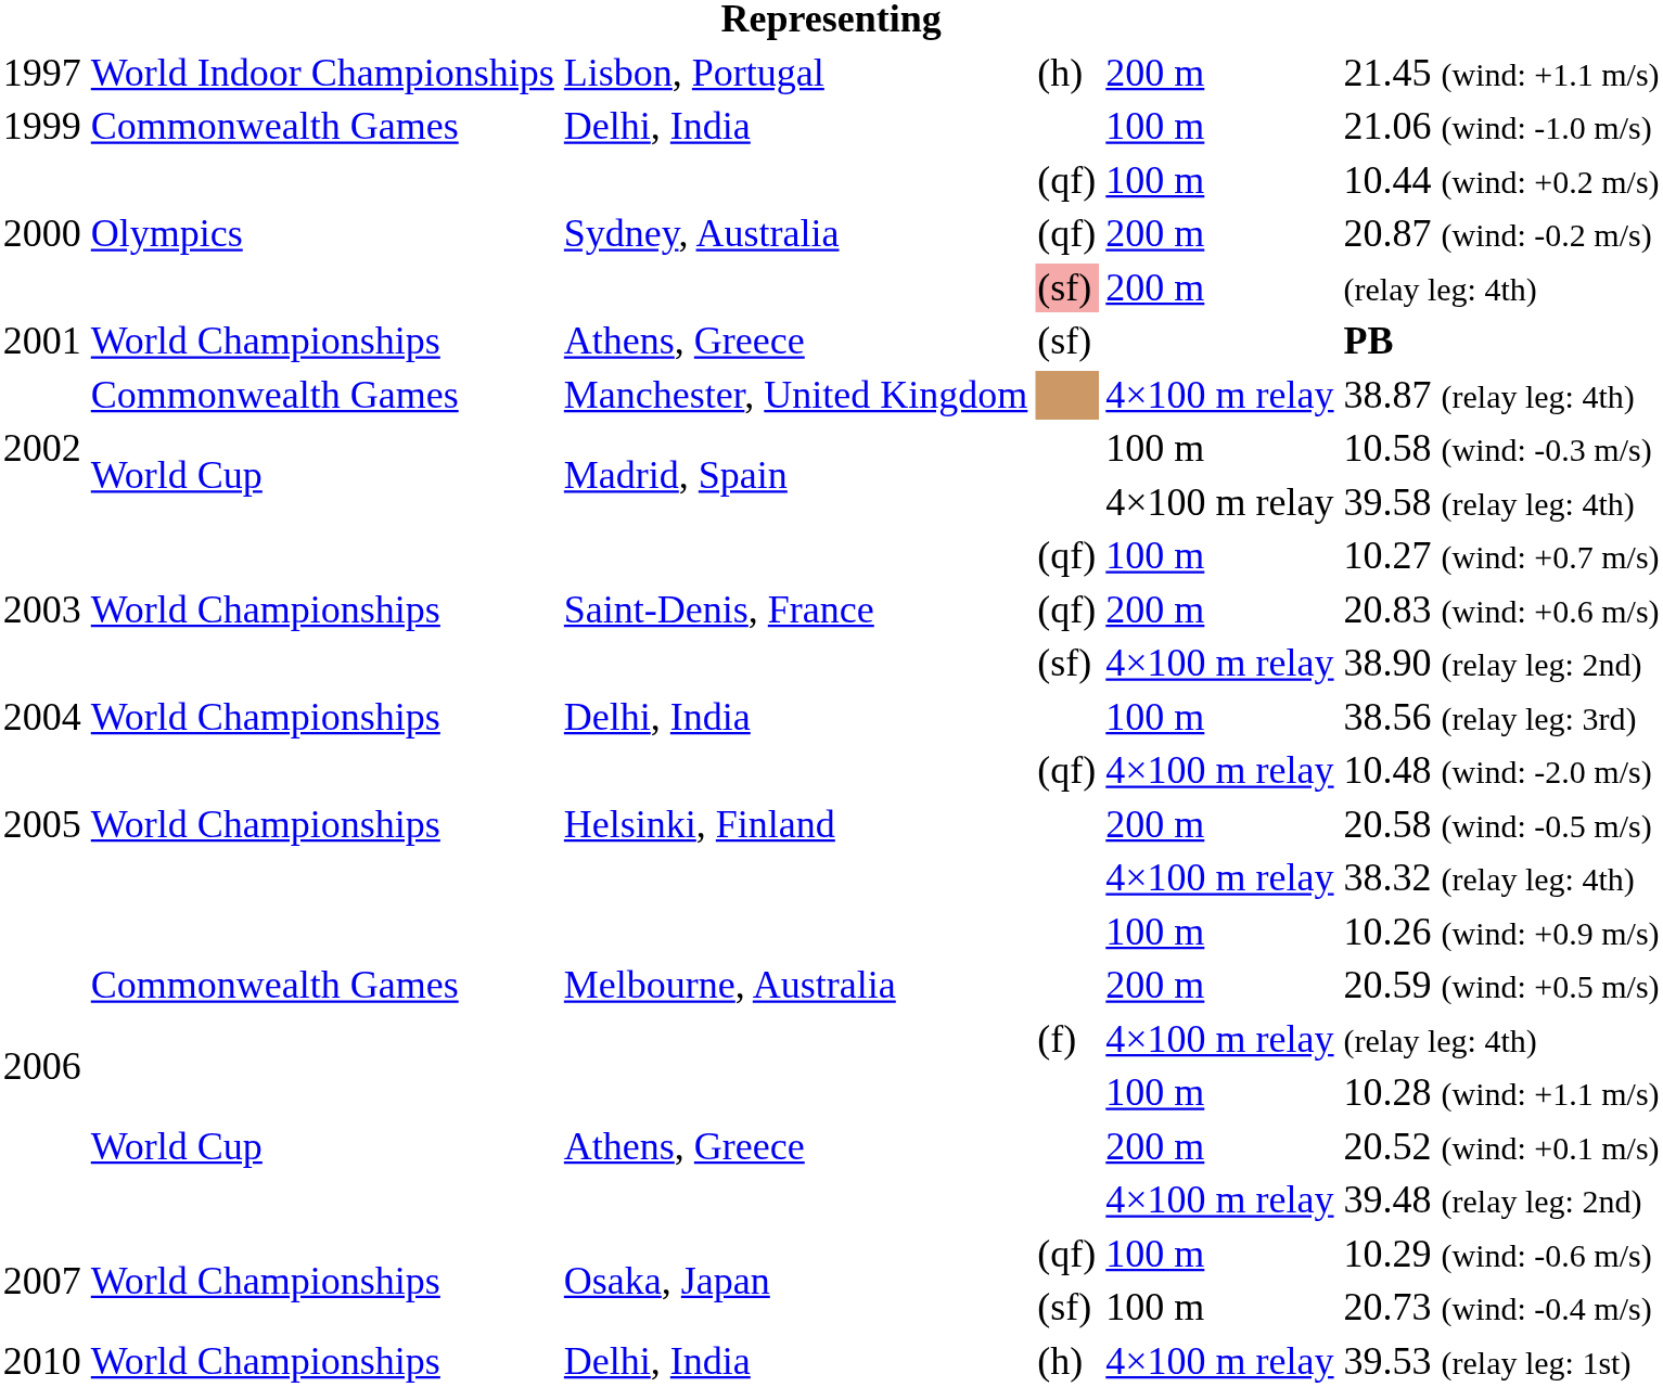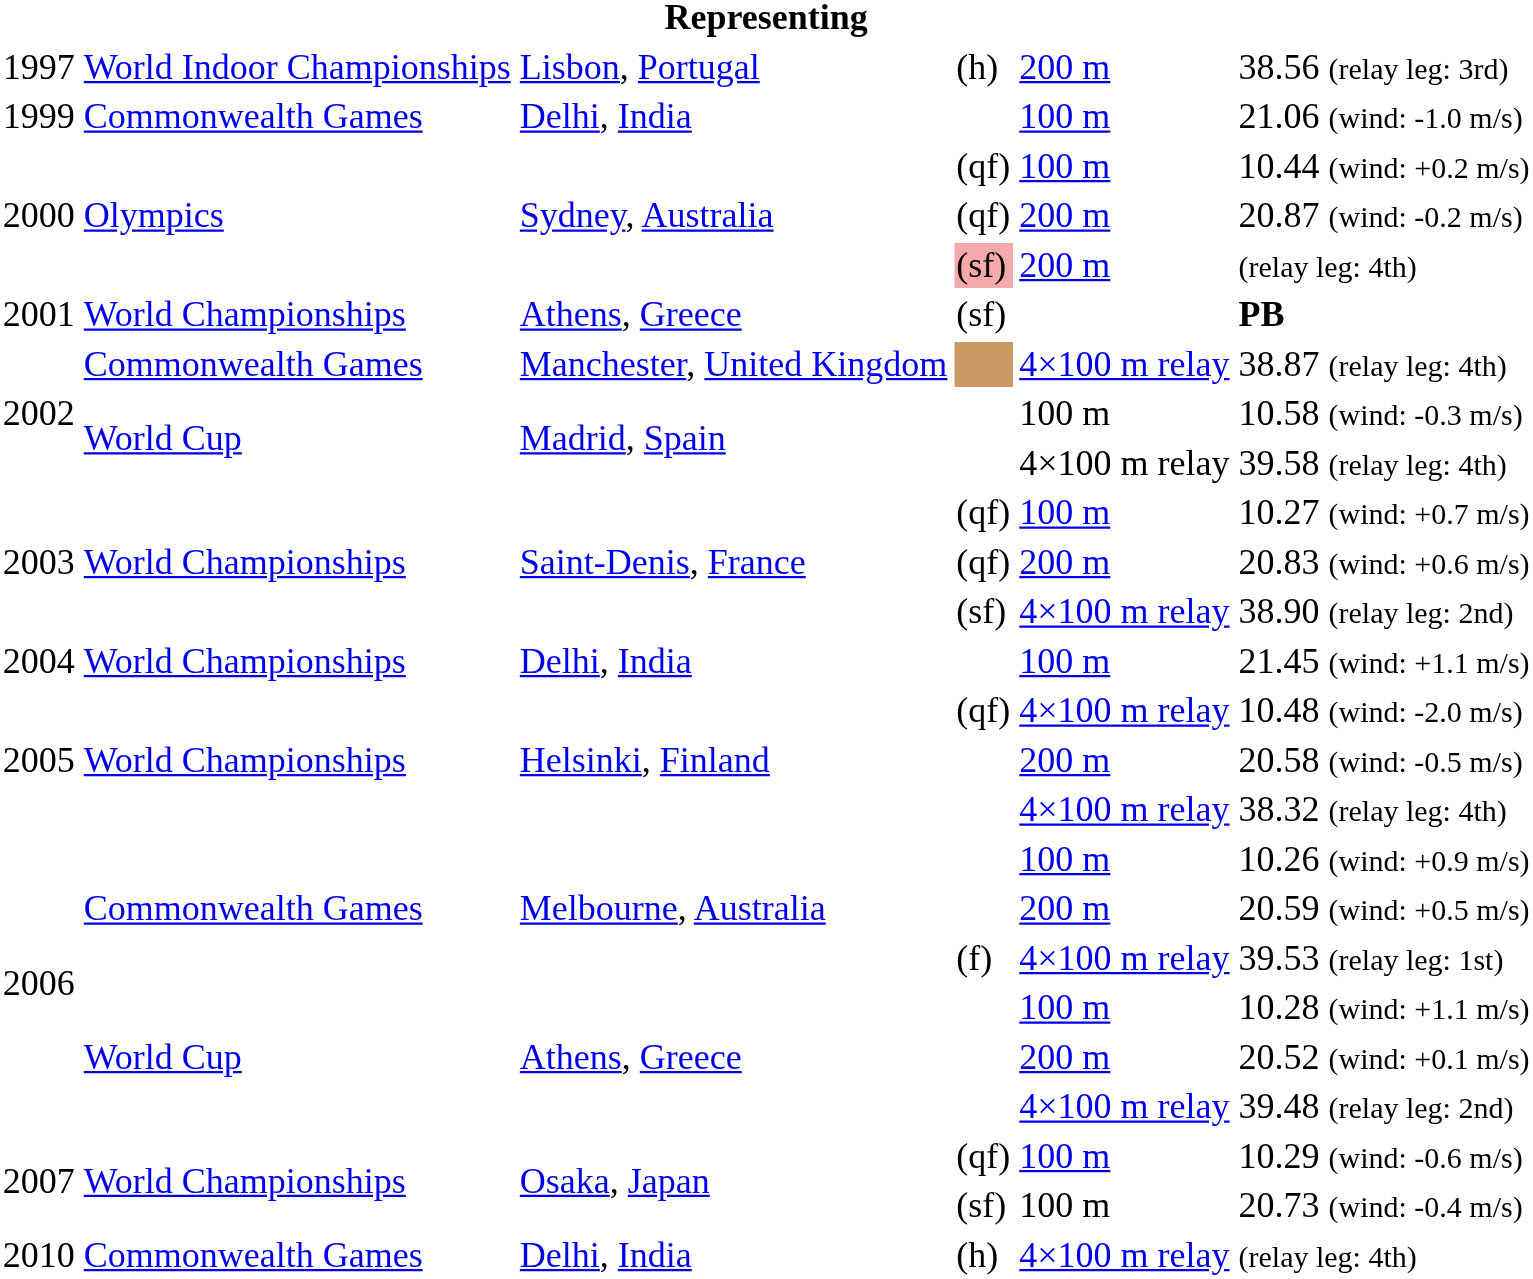 <table>
 <tr>
 <th colspan="6">Representing </th>
 </tr>
 <tr>
 <td>1997</td>
 <td><a href='#'>World Indoor Championships</a></td>
 <td><a href='#'>Lisbon</a>, <a href='#'>Portugal</a></td>
 <td> (h)</td>
 <td><a href='#'>200 m</a></td>
-<td>21.45 <small>(wind: +1.1 m/s)</small></td>
+<td>38.56 <small>(relay leg: 3rd)</small></td>
 </tr>
 <tr>
 <td>1999</td>
 <td><a href='#'>Commonwealth Games</a></td>
 <td><a href='#'>Delhi</a>, <a href='#'>India</a></td>
 <td></td>
 <td><a href='#'>100 m</a></td>
 <td>21.06 <small>(wind: -1.0 m/s)</small></td>
 </tr>
 <tr>
 <td rowspan=3>2000</td>
 <td rowspan=3><a href='#'>Olympics</a></td>
 <td rowspan=3><a href='#'>Sydney</a>, <a href='#'>Australia</a></td>
 <td> (qf)</td>
 <td><a href='#'>100 m</a></td>
 <td>10.44 <small>(wind: +0.2 m/s)</small></td>
 </tr>
 <tr>
 <td> (qf)</td>
 <td><a href='#'>200 m</a></td>
 <td>20.87 <small>(wind: -0.2 m/s)</small></td>
 </tr>
 <tr>
 <td style="background:#F5A9A9;"> (sf)</td>
 <td><a href='#'>200 m</a></td>
 <td> <small>(relay leg: 4th)</small></td>
 </tr>
 <tr>
 <td>2001</td>
 <td><a href='#'>World Championships</a></td>
 <td><a href='#'>Athens</a>, <a href='#'>Greece</a></td>
 <td> (sf)</td>
 <td><a href='#'></a></td>
 <td> <strong>PB</strong></td>
 </tr>
 <tr>
 <td rowspan=3>2002</td>
 <td><a href='#'>Commonwealth Games</a></td>
 <td><a href='#'>Manchester</a>, <a href='#'>United Kingdom</a></td>
 <td bgcolor=cc9966></td>
 <td><a href='#'>4×100 m relay</a></td>
 <td>38.87 <small>(relay leg: 4th)</small></td>
 </tr>
 <tr>
 <td rowspan=2><a href='#'>World Cup</a></td>
 <td rowspan=2><a href='#'>Madrid</a>, <a href='#'>Spain</a></td>
 <td></td>
 <td>100 m</td>
 <td>10.58 <small>(wind: -0.3 m/s)</small></td>
 </tr>
 <tr>
 <td></td>
 <td>4×100 m relay</td>
 <td>39.58 <small>(relay leg: 4th)</small></td>
 </tr>
 <tr>
 <td rowspan=3>2003</td>
 <td rowspan=3><a href='#'>World Championships</a></td>
 <td rowspan=3><a href='#'>Saint-Denis</a>, <a href='#'>France</a></td>
 <td> (qf)</td>
 <td><a href='#'>100 m</a></td>
 <td>10.27 <small>(wind: +0.7 m/s)</small></td>
 </tr>
 <tr>
 <td> (qf)</td>
 <td><a href='#'>200 m</a></td>
 <td>20.83 <small>(wind: +0.6 m/s)</small></td>
 </tr>
 <tr>
 <td> (sf)</td>
 <td><a href='#'>4×100 m relay</a></td>
 <td>38.90 <small>(relay leg: 2nd)</small></td>
 </tr>
 <tr>
 <td>2004</td>
 <td><a href='#'>World Championships</a></td>
 <td><a href='#'>Delhi</a>, <a href='#'>India</a></td>
 <td></td>
 <td><a href='#'>100 m</a></td>
-<td>38.56 <small>(relay leg: 3rd)</small></td>
+<td>21.45 <small>(wind: +1.1 m/s)</small></td>
 </tr>
 <tr>
 <td rowspan=3>2005</td>
 <td rowspan=3><a href='#'>World Championships</a></td>
 <td rowspan=3><a href='#'>Helsinki</a>, <a href='#'>Finland</a></td>
 <td> (qf)</td>
 <td><a href='#'>4×100 m relay</a></td>
 <td>10.48 <small>(wind: -2.0 m/s)</small></td>
 </tr>
 <tr>
 <td></td>
 <td><a href='#'>200 m</a></td>
 <td>20.58 <small>(wind: -0.5 m/s)</small></td>
 </tr>
 <tr>
 <td></td>
 <td><a href='#'>4×100 m relay</a></td>
 <td>38.32 <small>(relay leg: 4th)</small></td>
 </tr>
 <tr>
 <td rowspan=6>2006</td>
 <td rowspan=3><a href='#'>Commonwealth Games</a></td>
 <td rowspan=3><a href='#'>Melbourne</a>, <a href='#'>Australia</a></td>
 <td></td>
 <td><a href='#'>100 m</a></td>
 <td>10.26 <small>(wind: +0.9 m/s)</small></td>
 </tr>
 <tr>
 <td></td>
 <td><a href='#'>200 m</a></td>
 <td>20.59 <small>(wind: +0.5 m/s)</small></td>
 </tr>
 <tr>
 <td> (f)</td>
 <td><a href='#'>4×100 m relay</a></td>
-<td> <small>(relay leg: 4th)</small></td>
+<td>39.53 <small>(relay leg: 1st)</small></td>
 </tr>
 <tr>
 <td rowspan=3><a href='#'>World Cup</a></td>
 <td rowspan=3><a href='#'>Athens</a>, <a href='#'>Greece</a></td>
 <td></td>
 <td><a href='#'>100 m</a></td>
 <td>10.28 <small>(wind: +1.1 m/s)</small></td>
 </tr>
 <tr>
 <td></td>
 <td><a href='#'>200 m</a></td>
 <td>20.52 <small>(wind: +0.1 m/s)</small></td>
 </tr>
 <tr>
 <td></td>
 <td><a href='#'>4×100 m relay</a></td>
 <td>39.48 <small>(relay leg: 2nd)</small></td>
 </tr>
 <tr>
 <td rowspan=2>2007</td>
 <td rowspan=2><a href='#'>World Championships</a></td>
 <td rowspan=2><a href='#'>Osaka</a>, <a href='#'>Japan</a></td>
 <td> (qf)</td>
 <td><a href='#'>100 m</a></td>
 <td>10.29 <small>(wind: -0.6 m/s)</small></td>
 </tr>
 <tr>
 <td> (sf)</td>
 <td>100 m</td>
 <td>20.73 <small>(wind: -0.4 m/s)</small></td>
 </tr>
 <tr>
 <td>2010</td>
-<td><a href='#'>World Championships</a></td>
+<td><a href='#'>Commonwealth Games</a></td>
 <td><a href='#'>Delhi</a>, <a href='#'>India</a></td>
 <td> (h)</td>
 <td><a href='#'>4×100 m relay</a></td>
-<td>39.53 <small>(relay leg: 1st)</small></td>
+<td> <small>(relay leg: 4th)</small></td>
 </tr>
 </table>
